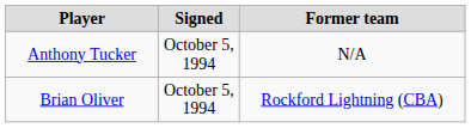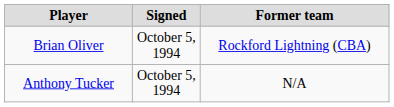 <table class="wikitable" style="text-align: center">
 <tr style="text-align:center; background:#ddd;">
 <td style="width:140px"><strong>Player</strong></td>
 <td style="width:70px"><strong>Signed</strong></td>
 <td style="width:210px"><strong>Former team</strong></td>
 </tr>
 <tr style="height:40px">
+<td><a href='#'>Brian Oliver</a></td>
+<td>October 5, 1994</td>
+<td><a href='#'>Rockford Lightning</a> (<a href='#'>CBA</a>)</td>
+</tr>
+<tr style="height:40px">
 <td><a href='#'>Anthony Tucker</a></td>
 <td>October 5, 1994</td>
 <td>N/A</td>
 </tr>
-<tr style="height:40px">
-<td><a href='#'>Brian Oliver</a></td>
-<td>October 5, 1994</td>
-<td><a href='#'>Rockford Lightning</a> (<a href='#'>CBA</a>)</td>
-</tr>
 </table>
